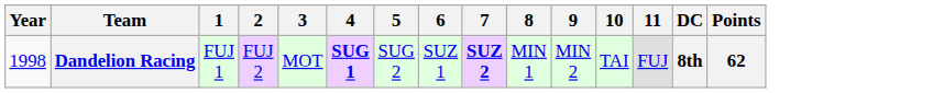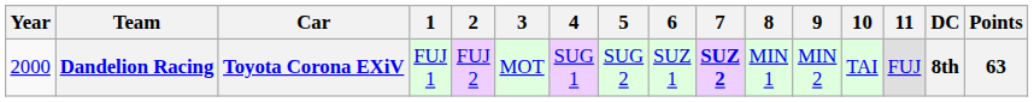 <table class="wikitable" style="text-align:center; font-size:90%">
 <tr>
 <th>Year</th>
 <th>Team</th>
+<th>Car</th>
 <th>1</th>
 <th>2</th>
 <th>3</th>
 <th>4</th>
 <th>5</th>
 <th>6</th>
 <th>7</th>
 <th>8</th>
 <th>9</th>
 <th>10</th>
 <th>11</th>
 <th>DC</th>
 <th>Points</th>
 </tr>
 <tr>
-<td><a href='#'>1998</a></td>
+<td><a href='#'>2000</a></td>
 <th><a href='#'>Dandelion Racing</a></th>
+<th><a href='#'>Toyota Corona EXiV</a></th>
 <td bgcolor="#DFFFDF"><a href='#'>FUJ<br>1</a><br></td>
 <td bgcolor="#EFCFFF"><a href='#'>FUJ<br>2</a><br></td>
 <td bgcolor="#DFFFDF"><a href='#'>MOT</a><br></td>
-<td bgcolor="#EFCFFF"><strong><a href='#'>SUG<br>1</a><br></strong></td>
+<td bgcolor="#EFCFFF"><a href='#'>SUG<br>1</a><br></td>
 <td bgcolor="#DFFFDF"><a href='#'>SUG<br>2</a><br></td>
 <td bgcolor="#DFFFDF"><a href='#'>SUZ<br>1</a><br></td>
 <td bgcolor="#EFCFFF"><strong><a href='#'>SUZ<br>2</a><br></strong></td>
 <td bgcolor="#DFFFDF"><a href='#'>MIN<br>1</a><br></td>
 <td bgcolor="#DFFFDF"><a href='#'>MIN<br>2</a><br></td>
 <td bgcolor="#DFFFDF"><a href='#'>TAI</a><br></td>
 <td bgcolor="#DFDFDF"><a href='#'>FUJ</a><br></td>
 <th>8th</th>
-<th>62</th>
+<th>63</th>
 </tr>
 </table>
